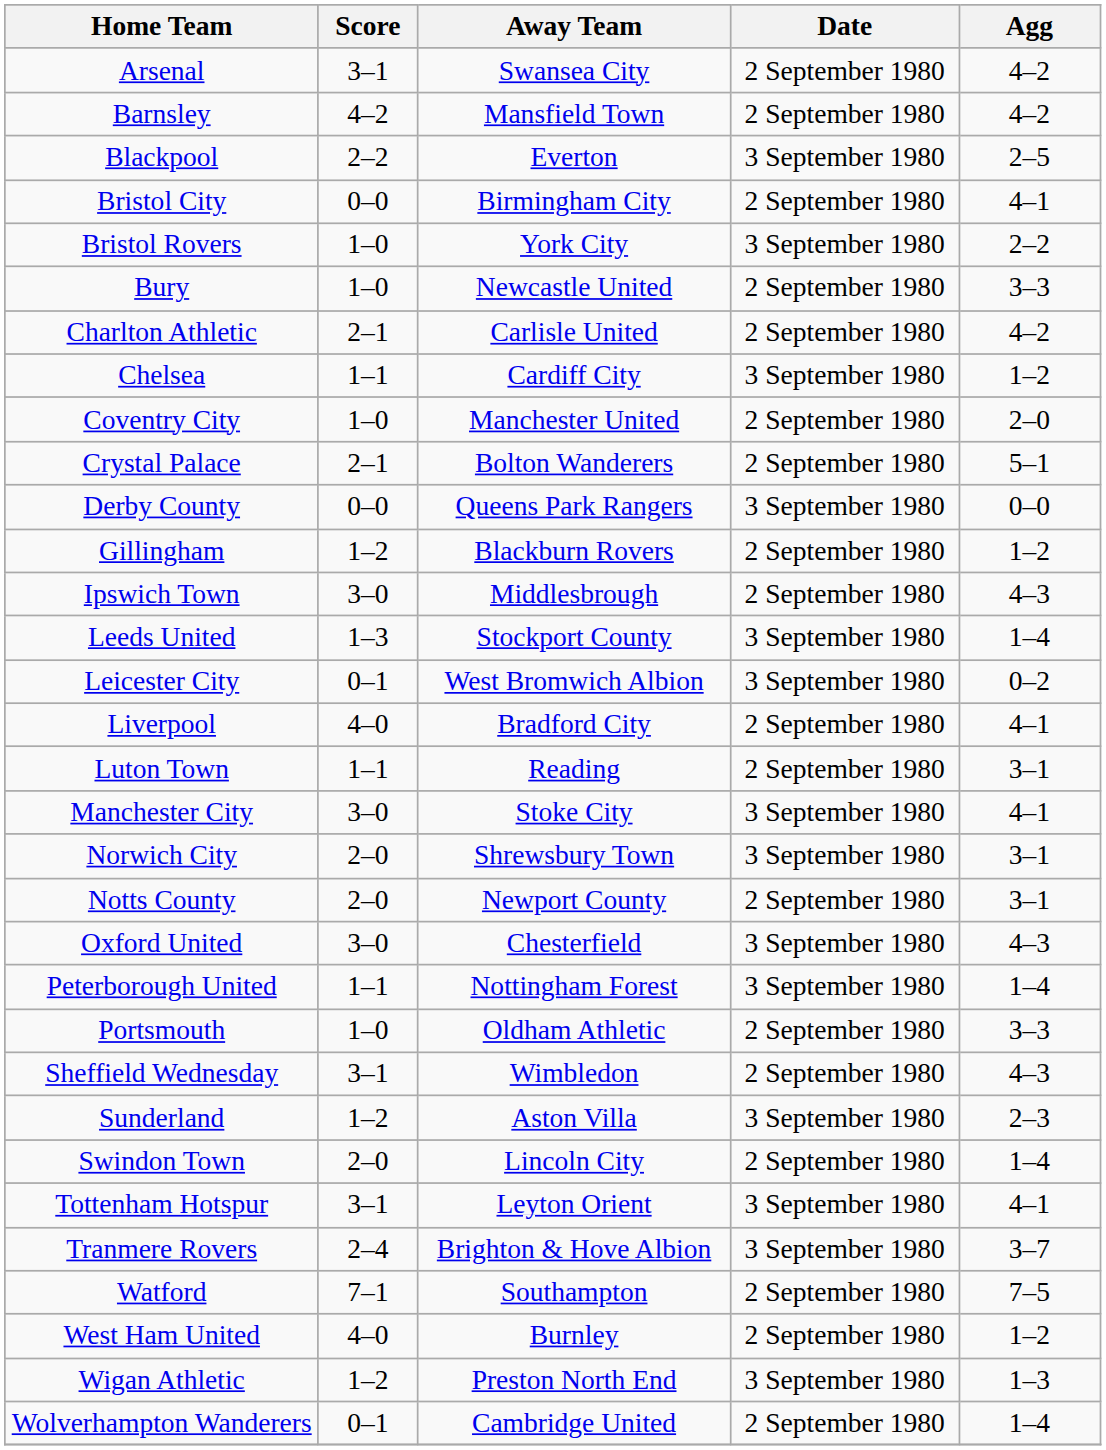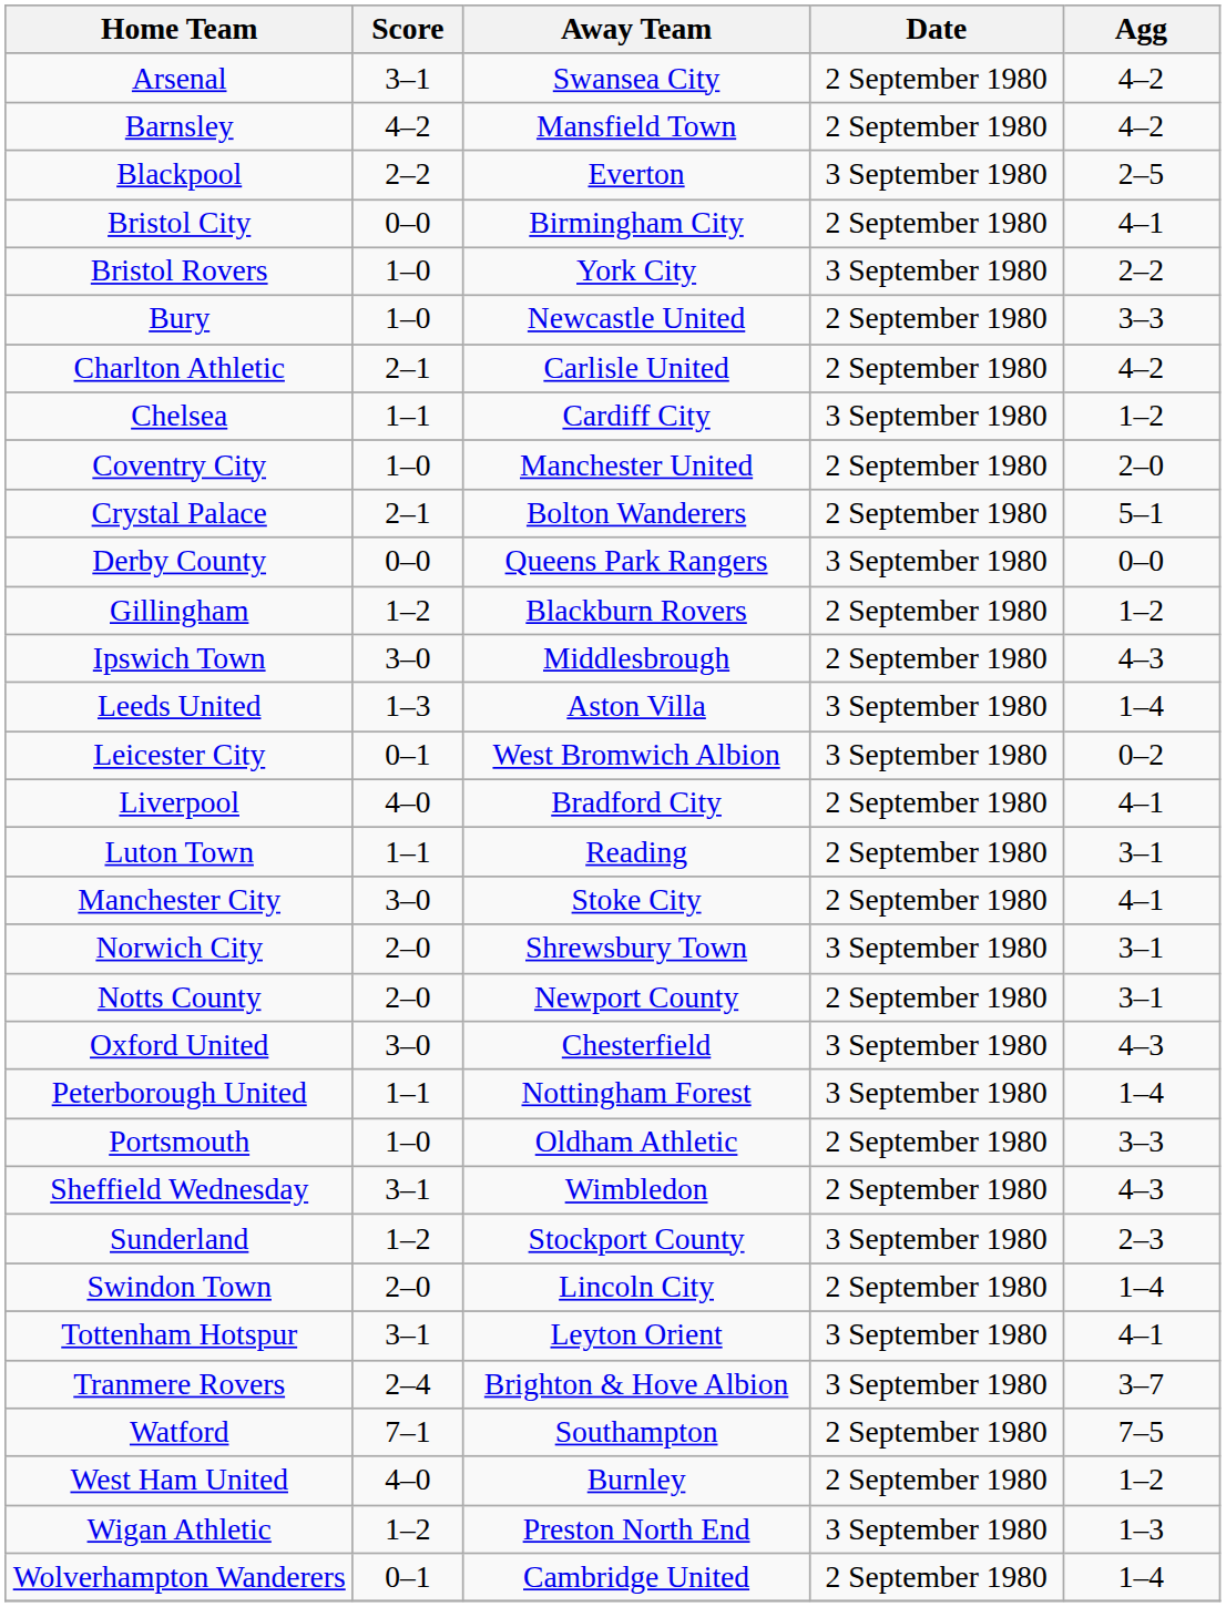 <table class="wikitable" style="text-align:center;">
 <tr>
 <th width=175>Home Team</th>
 <th width=50>Score</th>
 <th width=175>Away Team</th>
 <th width=125>Date</th>
 <th width= 75>Agg</th>
 </tr>
 <tr>
 <td><a href='#'>Arsenal</a></td>
 <td>3–1</td>
 <td><a href='#'>Swansea City</a></td>
 <td>2 September 1980</td>
 <td>4–2</td>
 </tr>
 <tr>
 <td><a href='#'>Barnsley</a></td>
 <td>4–2</td>
 <td><a href='#'>Mansfield Town</a></td>
 <td>2 September 1980</td>
 <td>4–2</td>
 </tr>
 <tr>
 <td><a href='#'>Blackpool</a></td>
 <td>2–2</td>
 <td><a href='#'>Everton</a></td>
 <td>3 September 1980</td>
 <td>2–5</td>
 </tr>
 <tr>
 <td><a href='#'>Bristol City</a></td>
 <td>0–0</td>
 <td><a href='#'>Birmingham City</a></td>
 <td>2 September 1980</td>
 <td>4–1</td>
 </tr>
 <tr>
 <td><a href='#'>Bristol Rovers</a></td>
 <td>1–0</td>
 <td><a href='#'>York City</a></td>
 <td>3 September 1980</td>
 <td>2–2</td>
 </tr>
 <tr>
 <td><a href='#'>Bury</a></td>
 <td>1–0</td>
 <td><a href='#'>Newcastle United</a></td>
 <td>2 September 1980</td>
 <td>3–3</td>
 </tr>
 <tr>
 <td><a href='#'>Charlton Athletic</a></td>
 <td>2–1</td>
 <td><a href='#'>Carlisle United</a></td>
 <td>2 September 1980</td>
 <td>4–2</td>
 </tr>
 <tr>
 <td><a href='#'>Chelsea</a></td>
 <td>1–1</td>
 <td><a href='#'>Cardiff City</a></td>
 <td>3 September 1980</td>
 <td>1–2</td>
 </tr>
 <tr>
 <td><a href='#'>Coventry City</a></td>
 <td>1–0</td>
 <td><a href='#'>Manchester United</a></td>
 <td>2 September 1980</td>
 <td>2–0</td>
 </tr>
 <tr>
 <td><a href='#'>Crystal Palace</a></td>
 <td>2–1</td>
 <td><a href='#'>Bolton Wanderers</a></td>
 <td>2 September 1980</td>
 <td>5–1</td>
 </tr>
 <tr>
 <td><a href='#'>Derby County</a></td>
 <td>0–0</td>
 <td><a href='#'>Queens Park Rangers</a></td>
 <td>3 September 1980</td>
 <td>0–0</td>
 </tr>
 <tr>
 <td><a href='#'>Gillingham</a></td>
 <td>1–2</td>
 <td><a href='#'>Blackburn Rovers</a></td>
 <td>2 September 1980</td>
 <td>1–2</td>
 </tr>
 <tr>
 <td><a href='#'>Ipswich Town</a></td>
 <td>3–0</td>
 <td><a href='#'>Middlesbrough</a></td>
 <td>2 September 1980</td>
 <td>4–3</td>
 </tr>
 <tr>
 <td><a href='#'>Leeds United</a></td>
 <td>1–3</td>
-<td><a href='#'>Stockport County</a></td>
+<td><a href='#'>Aston Villa</a></td>
 <td>3 September 1980</td>
 <td>1–4</td>
 </tr>
 <tr>
 <td><a href='#'>Leicester City</a></td>
 <td>0–1</td>
 <td><a href='#'>West Bromwich Albion</a></td>
 <td>3 September 1980</td>
 <td>0–2</td>
 </tr>
 <tr>
 <td><a href='#'>Liverpool</a></td>
 <td>4–0</td>
 <td><a href='#'>Bradford City</a></td>
 <td>2 September 1980</td>
 <td>4–1</td>
 </tr>
 <tr>
 <td><a href='#'>Luton Town</a></td>
 <td>1–1</td>
 <td><a href='#'>Reading</a></td>
 <td>2 September 1980</td>
 <td>3–1</td>
 </tr>
 <tr>
 <td><a href='#'>Manchester City</a></td>
 <td>3–0</td>
 <td><a href='#'>Stoke City</a></td>
-<td>3 September 1980</td>
+<td>2 September 1980</td>
 <td>4–1</td>
 </tr>
 <tr>
 <td><a href='#'>Norwich City</a></td>
 <td>2–0</td>
 <td><a href='#'>Shrewsbury Town</a></td>
 <td>3 September 1980</td>
 <td>3–1</td>
 </tr>
 <tr>
 <td><a href='#'>Notts County</a></td>
 <td>2–0</td>
 <td><a href='#'>Newport County</a></td>
 <td>2 September 1980</td>
 <td>3–1</td>
 </tr>
 <tr>
 <td><a href='#'>Oxford United</a></td>
 <td>3–0</td>
 <td><a href='#'>Chesterfield</a></td>
 <td>3 September 1980</td>
 <td>4–3</td>
 </tr>
 <tr>
 <td><a href='#'>Peterborough United</a></td>
 <td>1–1</td>
 <td><a href='#'>Nottingham Forest</a></td>
 <td>3 September 1980</td>
 <td>1–4</td>
 </tr>
 <tr>
 <td><a href='#'>Portsmouth</a></td>
 <td>1–0</td>
 <td><a href='#'>Oldham Athletic</a></td>
 <td>2 September 1980</td>
 <td>3–3</td>
 </tr>
 <tr>
 <td><a href='#'>Sheffield Wednesday</a></td>
 <td>3–1</td>
 <td><a href='#'>Wimbledon</a></td>
 <td>2 September 1980</td>
 <td>4–3</td>
 </tr>
 <tr>
 <td><a href='#'>Sunderland</a></td>
 <td>1–2</td>
-<td><a href='#'>Aston Villa</a></td>
+<td><a href='#'>Stockport County</a></td>
 <td>3 September 1980</td>
 <td>2–3</td>
 </tr>
 <tr>
 <td><a href='#'>Swindon Town</a></td>
 <td>2–0</td>
 <td><a href='#'>Lincoln City</a></td>
 <td>2 September 1980</td>
 <td>1–4</td>
 </tr>
 <tr>
 <td><a href='#'>Tottenham Hotspur</a></td>
 <td>3–1</td>
 <td><a href='#'>Leyton Orient</a></td>
 <td>3 September 1980</td>
 <td>4–1</td>
 </tr>
 <tr>
 <td><a href='#'>Tranmere Rovers</a></td>
 <td>2–4</td>
 <td><a href='#'>Brighton & Hove Albion</a></td>
 <td>3 September 1980</td>
 <td>3–7</td>
 </tr>
 <tr>
 <td><a href='#'>Watford</a></td>
 <td>7–1</td>
 <td><a href='#'>Southampton</a></td>
 <td>2 September 1980</td>
 <td>7–5</td>
 </tr>
 <tr>
 <td><a href='#'>West Ham United</a></td>
 <td>4–0</td>
 <td><a href='#'>Burnley</a></td>
 <td>2 September 1980</td>
 <td>1–2</td>
 </tr>
 <tr>
 <td><a href='#'>Wigan Athletic</a></td>
 <td>1–2</td>
 <td><a href='#'>Preston North End</a></td>
 <td>3 September 1980</td>
 <td>1–3</td>
 </tr>
 <tr>
 <td><a href='#'>Wolverhampton Wanderers</a></td>
 <td>0–1</td>
 <td><a href='#'>Cambridge United</a></td>
 <td>2 September 1980</td>
 <td>1–4</td>
 </tr>
 <tr>
 </tr>
 </table>
